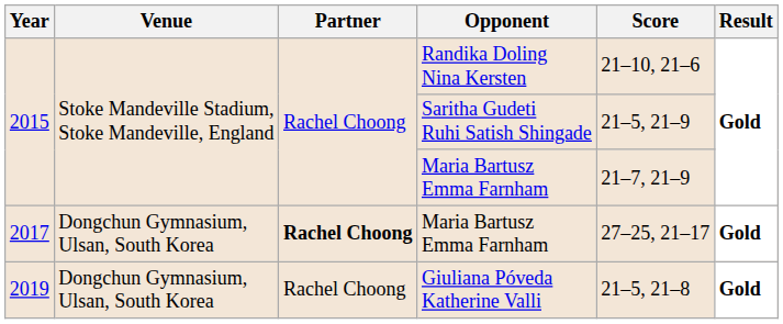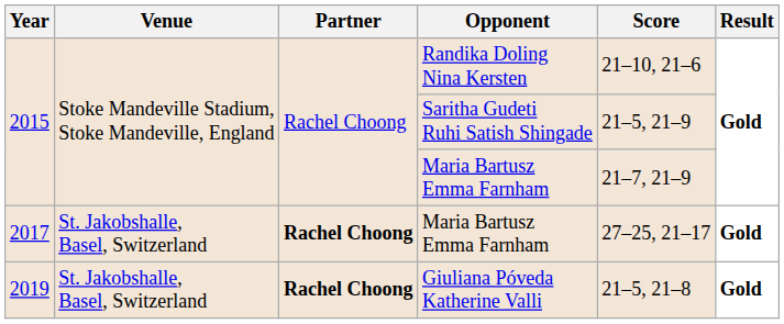 <table class="sortable wikitable" style="font-size: 90%;">
 <tr>
 <th>Year</th>
 <th>Venue</th>
 <th>Partner</th>
 <th>Opponent</th>
 <th>Score</th>
 <th>Result</th>
 </tr>
 <tr style="background:#F3E6D7">
 <td rowspan="3" align="center"><a href='#'>2015</a></td>
 <td rowspan="3" align="left">Stoke Mandeville Stadium,<br>Stoke Mandeville, England</td>
 <td rowspan="3" align="left"> <a href='#'>Rachel Choong</a></td>
 <td align="left"> <a href='#'>Randika Doling</a><br> <a href='#'>Nina Kersten</a></td>
 <td align="left">21–10, 21–6</td>
 <td rowspan="3" style="text-align:left; background:white"> <strong>Gold</strong></td>
 </tr>
 <tr style="background:#F3E6D7">
 <td align="left"> <a href='#'>Saritha Gudeti</a><br> <a href='#'>Ruhi Satish Shingade</a></td>
 <td align="left">21–5, 21–9</td>
 </tr>
 <tr style="background:#F3E6D7">
 <td align="left"> <a href='#'>Maria Bartusz</a><br> <a href='#'>Emma Farnham</a></td>
 <td align="left">21–7, 21–9</td>
 </tr>
 <tr style="background:#F3E6D7">
 <td align="center"><a href='#'>2017</a></td>
-<td align="left">Dongchun Gymnasium,<br>Ulsan, South Korea</td>
+<td align="left"><a href='#'>St. Jakobshalle</a>,<br><a href='#'>Basel</a>, Switzerland</td>
 <td align="left"><strong> Rachel Choong</strong></td>
 <td align="left"> Maria Bartusz<br> Emma Farnham</td>
 <td align="left">27–25, 21–17</td>
 <td style="text-align:left; background:white"> <strong>Gold</strong></td>
 </tr>
 <tr style="background:#F3E6D7">
 <td align="center"><a href='#'>2019</a></td>
-<td align="left">Dongchun Gymnasium,<br>Ulsan, South Korea</td>
-<td align="left"> Rachel Choong</td>
+<td align="left"><a href='#'>St. Jakobshalle</a>,<br><a href='#'>Basel</a>, Switzerland</td>
+<td align="left"><strong> Rachel Choong</strong></td>
 <td align="left"> <a href='#'>Giuliana Póveda</a><br> <a href='#'>Katherine Valli</a></td>
 <td align="left">21–5, 21–8</td>
 <td style="text-align:left; background:white"> <strong>Gold</strong></td>
 </tr>
 </table>
